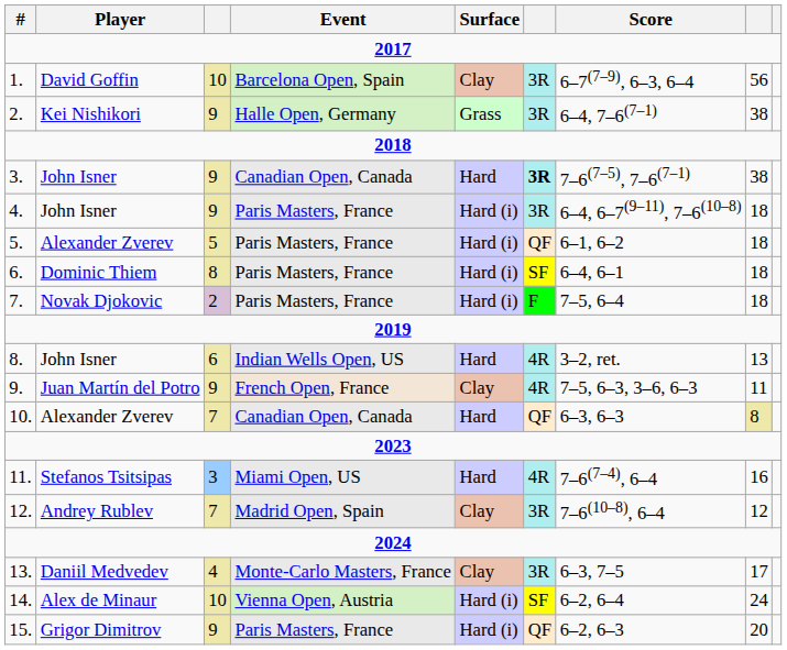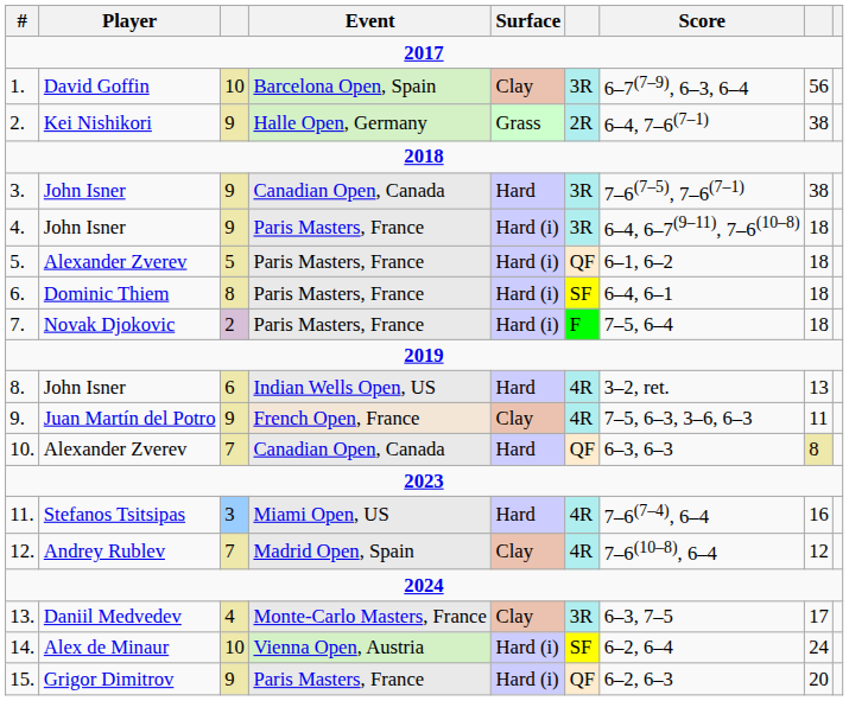 <table class="wikitable sortable">
 <tr>
 <th class="unsortable">#</th>
 <th>Player</th>
 <th></th>
 <th>Event</th>
 <th class="unsortable">Surface</th>
 <th class="unsortable"></th>
 <th class="unsortable">Score</th>
 <th class="unsortable"></th>
 <th class="unsortable"></th>
 </tr>
 <tr>
 <td colspan="9" style=text-align:center><strong><a href='#'>2017</a></strong></td>
 </tr>
 <tr>
 <td>1.</td>
 <td> <a href='#'>David Goffin</a></td>
 <td bgcolor=eee8aa>10</td>
 <td bgcolor=d4f1c5><a href='#'>Barcelona Open</a>, Spain</td>
 <td bgcolor=ebc2af>Clay</td>
 <td bgcolor=afeeee>3R</td>
 <td>6–7<sup>(7–9)</sup>, 6–3, 6–4</td>
 <td>56</td>
 <td></td>
 </tr>
 <tr>
 <td>2.</td>
 <td> <a href='#'>Kei Nishikori</a></td>
 <td bgcolor=eee8aa>9</td>
 <td bgcolor=d4f1c5><a href='#'>Halle Open</a>, Germany</td>
 <td bgcolor=ccffcc>Grass</td>
-<td bgcolor=afeeee>3R</td>
+<td bgcolor=afeeee>2R</td>
 <td>6–4, 7–6<sup>(7–1)</sup></td>
 <td>38</td>
 <td></td>
 </tr>
 <tr>
 <td colspan="9" style=text-align:center><strong><a href='#'>2018</a></strong></td>
 </tr>
 <tr>
 <td>3.</td>
 <td> <a href='#'>John Isner</a></td>
 <td bgcolor=eee8aa>9</td>
 <td bgcolor=e9e9e9><a href='#'>Canadian Open</a>, Canada</td>
 <td bgcolor=ccccff>Hard</td>
-<td bgcolor=afeeee><strong>3R</strong></td>
+<td bgcolor=afeeee>3R</td>
 <td>7–6<sup>(7–5)</sup>, 7–6<sup>(7–1)</sup></td>
 <td>38</td>
 <td></td>
 </tr>
 <tr>
 <td>4.</td>
 <td> John Isner</td>
 <td bgcolor=eee8aa>9</td>
 <td bgcolor=e9e9e9><a href='#'>Paris Masters</a>, France</td>
 <td bgcolor=ccccff>Hard (i)</td>
 <td bgcolor=afeeee>3R</td>
 <td>6–4, 6–7<sup>(9–11)</sup>, 7–6<sup>(10–8)</sup></td>
 <td>18</td>
 <td></td>
 </tr>
 <tr>
 <td>5.</td>
 <td> <a href='#'>Alexander Zverev</a></td>
 <td bgcolor=eee8aa>5</td>
 <td bgcolor=e9e9e9>Paris Masters, France</td>
 <td bgcolor=ccccff>Hard (i)</td>
 <td bgcolor=ffebcd>QF</td>
 <td>6–1, 6–2</td>
 <td>18</td>
 <td></td>
 </tr>
 <tr>
 <td>6.</td>
 <td> <a href='#'>Dominic Thiem</a></td>
 <td bgcolor=eee8aa>8</td>
 <td bgcolor=e9e9e9>Paris Masters, France</td>
 <td bgcolor=ccccff>Hard (i)</td>
 <td bgcolor=yellow>SF</td>
 <td>6–4, 6–1</td>
 <td>18</td>
 <td></td>
 </tr>
 <tr>
 <td>7.</td>
 <td> <a href='#'>Novak Djokovic</a></td>
 <td bgcolor=thistle>2</td>
 <td bgcolor=e9e9e9>Paris Masters, France</td>
 <td bgcolor=ccccff>Hard (i)</td>
 <td bgcolor=lime>F</td>
 <td>7–5, 6–4</td>
 <td>18</td>
 <td></td>
 </tr>
 <tr>
 <td colspan="9" style=text-align:center><strong><a href='#'>2019</a></strong></td>
 </tr>
 <tr>
 <td>8.</td>
 <td> John Isner</td>
 <td bgcolor=eee8aa>6</td>
 <td bgcolor=e9e9e9><a href='#'>Indian Wells Open</a>, US</td>
 <td bgcolor=ccccff>Hard</td>
 <td bgcolor=afeeee>4R</td>
 <td>3–2, ret.</td>
 <td>13</td>
 <td></td>
 </tr>
 <tr>
 <td>9.</td>
 <td> <a href='#'>Juan Martín del Potro</a></td>
 <td bgcolor=eee8aa>9</td>
 <td bgcolor=f3e6d7><a href='#'>French Open</a>, France</td>
 <td bgcolor=ebc2af>Clay</td>
 <td bgcolor=afeeee>4R</td>
 <td>7–5, 6–3, 3–6, 6–3</td>
 <td>11</td>
 <td></td>
 </tr>
 <tr>
 <td>10.</td>
 <td> Alexander Zverev</td>
 <td bgcolor=eee8aa>7</td>
 <td bgcolor=e9e9e9><a href='#'>Canadian Open</a>, Canada</td>
 <td bgcolor=ccccff>Hard</td>
 <td bgcolor=ffebcd>QF</td>
 <td>6–3, 6–3</td>
 <td bgcolor=eee8aa>8</td>
 <td></td>
 </tr>
 <tr>
 <td colspan="9" style=text-align:center><strong><a href='#'>2023</a></strong></td>
 </tr>
 <tr>
 <td>11.</td>
 <td> <a href='#'>Stefanos Tsitsipas</a></td>
 <td bgcolor=99ccff>3</td>
 <td bgcolor=e9e9e9><a href='#'>Miami Open</a>, US</td>
 <td bgcolor=ccccff>Hard</td>
 <td bgcolor=afeeee>4R</td>
 <td>7–6<sup>(7–4)</sup>, 6–4</td>
 <td>16</td>
 <td></td>
 </tr>
 <tr>
 <td>12.</td>
 <td> <a href='#'>Andrey Rublev</a></td>
 <td bgcolor=eee8aa>7</td>
 <td bgcolor=e9e9e9><a href='#'>Madrid Open</a>, Spain</td>
 <td bgcolor=ebc2af>Clay</td>
-<td bgcolor=afeeee>3R</td>
+<td bgcolor=afeeee>4R</td>
 <td>7–6<sup>(10–8)</sup>, 6–4</td>
 <td>12</td>
 <td></td>
 </tr>
 <tr>
 <td colspan="9" style=text-align:center><strong><a href='#'>2024</a></strong></td>
 </tr>
 <tr>
 <td>13.</td>
 <td> <a href='#'>Daniil Medvedev</a></td>
 <td bgcolor=eee8aa>4</td>
 <td bgcolor=e9e9e9><a href='#'>Monte-Carlo Masters</a>, France</td>
 <td bgcolor=ebc2af>Clay</td>
 <td bgcolor=afeeee>3R</td>
 <td>6–3, 7–5</td>
 <td>17</td>
 <td></td>
 </tr>
 <tr>
 <td>14.</td>
 <td> <a href='#'>Alex de Minaur</a></td>
 <td bgcolor=eee8aa>10</td>
 <td bgcolor=d4f1c5><a href='#'>Vienna Open</a>, Austria</td>
 <td bgcolor=ccccff>Hard (i)</td>
 <td bgcolor=yellow>SF</td>
 <td>6–2, 6–4</td>
 <td>24</td>
 <td></td>
 </tr>
 <tr>
 <td>15.</td>
 <td> <a href='#'>Grigor Dimitrov</a></td>
 <td bgcolor=eee8aa>9</td>
 <td bgcolor=e9e9e9><a href='#'>Paris Masters</a>, France</td>
 <td bgcolor=ccccff>Hard (i)</td>
 <td bgcolor=ffebcd>QF</td>
 <td>6–2, 6–3</td>
 <td>20</td>
 <td></td>
 </tr>
 </table>
